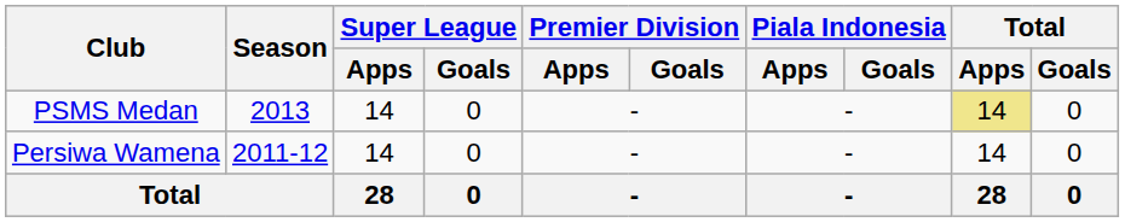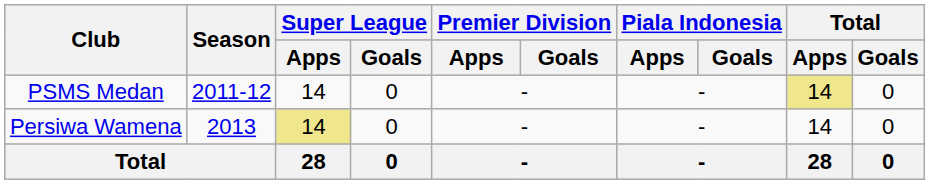 <table class="wikitable" style="font-size:90%; text-align:center;">
 <tr>
 <th rowspan="2">Club</th>
 <th rowspan="2">Season</th>
 <th colspan="2"><a href='#'>Super League</a></th>
 <th colspan="2"><a href='#'>Premier Division</a></th>
 <th colspan="2"><a href='#'>Piala Indonesia</a></th>
 <th colspan="2">Total</th>
 </tr>
 <tr>
 <th>Apps</th>
 <th>Goals</th>
 <th>Apps</th>
 <th>Goals</th>
 <th>Apps</th>
 <th>Goals</th>
 <th>Apps</th>
 <th>Goals</th>
 </tr>
 <tr>
 <td rowspan="1"><a href='#'>PSMS Medan</a></td>
-<td><a href='#'>2013</a></td>
+<td><a href='#'>2011-12</a></td>
 <td>14</td>
 <td>0</td>
 <td colspan="2">-</td>
 <td colspan="2">-</td>
 <td style="background: khaki;">14</td>
 <td>0</td>
 </tr>
 <tr>
 <td rowspan="1"><a href='#'>Persiwa Wamena</a></td>
-<td><a href='#'>2011-12</a></td>
-<td>14</td>
+<td><a href='#'>2013</a></td>
+<td style="background: khaki;">14</td>
 <td>0</td>
 <td colspan="2">-</td>
 <td colspan="2">-</td>
 <td>14</td>
 <td>0</td>
 </tr>
 <tr>
 <th colspan="2">Total</th>
 <th>28</th>
 <th>0</th>
 <th colspan="2">-</th>
 <th colspan="2">-</th>
 <th>28</th>
 <th>0</th>
 </tr>
 </table>
